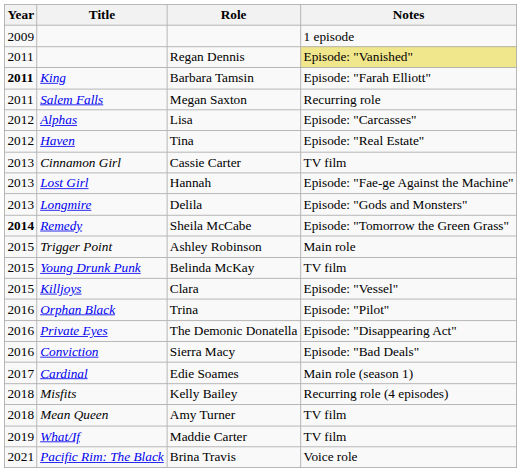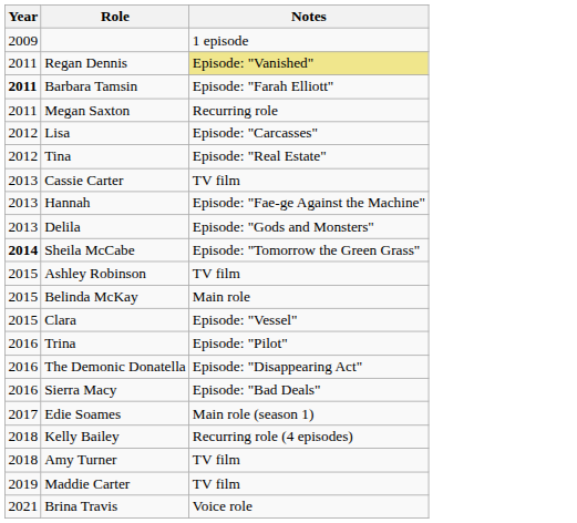 <table class="wikitable sortable">
 <tr>
 <th>Year</th>
-<th>Title</th>
 <th>Role</th>
 <th class="unsortable">Notes</th>
 </tr>
 <tr>
 <td>2009</td>
-<td><em></em></td>
 <td></td>
 <td>1 episode</td>
 </tr>
 <tr>
 <td>2011</td>
-<td><em></em></td>
 <td>Regan Dennis</td>
 <td style="background: khaki;">Episode: "Vanished"</td>
 </tr>
 <tr>
 <td><strong>2011</strong></td>
-<td><em><a href='#'>King</a></em></td>
 <td>Barbara Tamsin</td>
 <td>Episode: "Farah Elliott"</td>
 </tr>
 <tr>
 <td>2011</td>
-<td><em><a href='#'>Salem Falls</a></em></td>
 <td>Megan Saxton</td>
 <td>Recurring role</td>
 </tr>
 <tr>
 <td>2012</td>
-<td><em><a href='#'>Alphas</a></em></td>
 <td>Lisa</td>
 <td>Episode: "Carcasses"</td>
 </tr>
 <tr>
 <td>2012</td>
-<td><em><a href='#'>Haven</a></em></td>
 <td>Tina</td>
 <td>Episode: "Real Estate"</td>
 </tr>
 <tr>
 <td>2013</td>
-<td><em>Cinnamon Girl</em></td>
 <td>Cassie Carter</td>
 <td>TV film</td>
 </tr>
 <tr>
 <td>2013</td>
-<td><em><a href='#'>Lost Girl</a></em></td>
 <td>Hannah</td>
 <td>Episode: "Fae-ge Against the Machine"</td>
 </tr>
 <tr>
 <td>2013</td>
-<td><em><a href='#'>Longmire</a></em></td>
 <td>Delila</td>
 <td>Episode: "Gods and Monsters"</td>
 </tr>
 <tr>
 <td><strong>2014</strong></td>
-<td><em><a href='#'>Remedy</a></em></td>
 <td>Sheila McCabe</td>
 <td>Episode: "Tomorrow the Green Grass"</td>
 </tr>
 <tr>
 <td>2015</td>
-<td><em>Trigger Point</em></td>
 <td>Ashley Robinson</td>
+<td>TV film</td>
+</tr>
+<tr>
+<td>2015</td>
+<td>Belinda McKay</td>
 <td>Main role</td>
 </tr>
 <tr>
 <td>2015</td>
-<td><em><a href='#'>Young Drunk Punk</a></em></td>
-<td>Belinda McKay</td>
-<td>TV film</td>
-</tr>
-<tr>
-<td>2015</td>
-<td><em><a href='#'>Killjoys</a></em></td>
 <td>Clara</td>
 <td>Episode: "Vessel"</td>
 </tr>
 <tr>
 <td>2016</td>
-<td><em><a href='#'>Orphan Black</a></em></td>
 <td>Trina</td>
 <td>Episode: "Pilot"</td>
 </tr>
 <tr>
 <td>2016</td>
-<td><em><a href='#'>Private Eyes</a></em></td>
 <td>The Demonic Donatella</td>
 <td>Episode: "Disappearing Act"</td>
 </tr>
 <tr>
 <td>2016</td>
-<td><em><a href='#'>Conviction</a></em></td>
 <td>Sierra Macy</td>
 <td>Episode: "Bad Deals"</td>
 </tr>
 <tr>
 <td>2017</td>
-<td><em><a href='#'>Cardinal</a></em></td>
 <td>Edie Soames</td>
 <td>Main role (season 1)</td>
 </tr>
 <tr>
 <td>2018</td>
-<td><em>Misfits</em></td>
 <td>Kelly Bailey</td>
 <td>Recurring role (4 episodes)</td>
 </tr>
 <tr>
 <td>2018</td>
-<td><em>Mean Queen</em></td>
 <td>Amy Turner</td>
 <td>TV film</td>
 </tr>
 <tr>
 <td>2019</td>
-<td><em><a href='#'>What/If</a></em></td>
 <td>Maddie Carter</td>
 <td>TV film</td>
 </tr>
 <tr>
 <td>2021</td>
-<td><em><a href='#'>Pacific Rim: The Black</a></em></td>
 <td>Brina Travis</td>
 <td>Voice role</td>
 </tr>
 </table>
